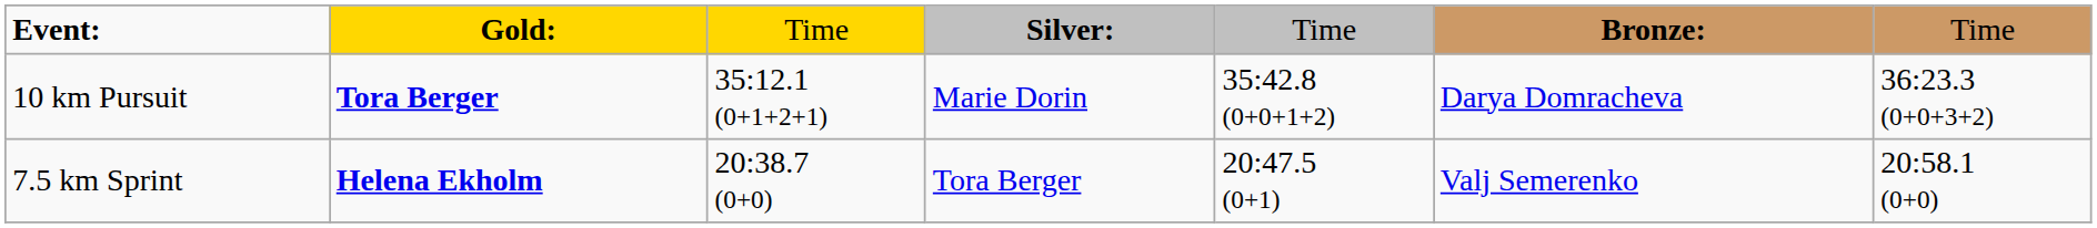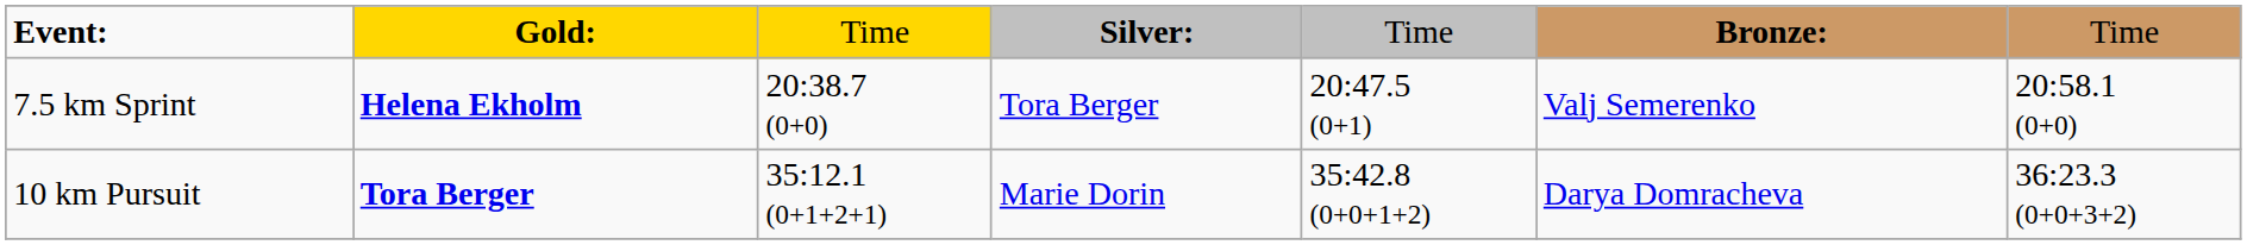 <table class="wikitable" width=85%>
 <tr>
 <td><strong>Event:</strong></td>
 <td style="text-align:center;background-color:gold;"><strong>Gold:</strong></td>
 <td style="text-align:center;background-color:gold;">Time</td>
 <td style="text-align:center;background-color:silver;"><strong>Silver:</strong></td>
 <td style="text-align:center;background-color:silver;">Time</td>
 <td style="text-align:center;background-color:#CC9966;"><strong>Bronze:</strong></td>
 <td style="text-align:center;background-color:#CC9966;">Time</td>
 </tr>
 <tr>
+<td>7.5 km Sprint<br></td>
+<td><strong><a href='#'>Helena Ekholm</a></strong><br><small></small></td>
+<td>20:38.7<br><small>(0+0)</small></td>
+<td><a href='#'>Tora Berger</a><br><small></small></td>
+<td>20:47.5<br><small>(0+1)</small></td>
+<td><a href='#'>Valj Semerenko</a><br><small></small></td>
+<td>20:58.1<br><small>(0+0)</small></td>
+</tr>
+<tr>
 <td>10 km Pursuit<br></td>
 <td><strong><a href='#'>Tora Berger</a></strong><br><small></small></td>
 <td>35:12.1<br><small>(0+1+2+1)</small></td>
 <td><a href='#'>Marie Dorin</a><br><small></small></td>
 <td>35:42.8<br><small>(0+0+1+2)</small></td>
 <td><a href='#'>Darya Domracheva</a><br><small></small></td>
 <td>36:23.3<br><small>(0+0+3+2)</small></td>
 </tr>
-<tr>
-<td>7.5 km Sprint<br></td>
-<td><strong><a href='#'>Helena Ekholm</a></strong><br><small></small></td>
-<td>20:38.7<br><small>(0+0)</small></td>
-<td><a href='#'>Tora Berger</a><br><small></small></td>
-<td>20:47.5<br><small>(0+1)</small></td>
-<td><a href='#'>Valj Semerenko</a><br><small></small></td>
-<td>20:58.1<br><small>(0+0)</small></td>
-</tr>
 </table>
